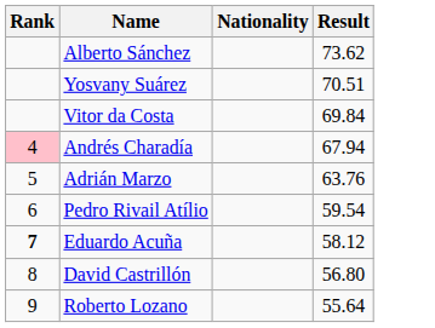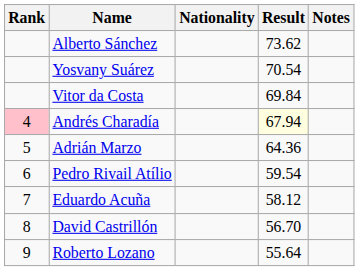 <table class="wikitable sortable" style="text-align:center;font-size:95%">
 <tr>
 <th>Rank</th>
 <th>Name</th>
 <th>Nationality</th>
 <th>Result</th>
+<th>Notes</th>
 </tr>
 <tr>
 <td></td>
 <td align=left><a href='#'>Alberto Sánchez</a></td>
 <td align=left></td>
 <td>73.62</td>
+<td></td>
 </tr>
 <tr>
 <td></td>
 <td align=left><a href='#'>Yosvany Suárez</a></td>
 <td align=left></td>
-<td>70.51</td>
+<td>70.54</td>
+<td></td>
 </tr>
 <tr>
 <td></td>
 <td align=left><a href='#'>Vitor da Costa</a></td>
 <td align=left></td>
 <td>69.84</td>
+<td></td>
 </tr>
 <tr>
 <td style="background: pink;">4</td>
 <td align=left><a href='#'>Andrés Charadía</a></td>
 <td align=left></td>
-<td>67.94</td>
+<td style="background: lightyellow;">67.94</td>
+<td></td>
 </tr>
 <tr>
 <td>5</td>
 <td align=left><a href='#'>Adrián Marzo</a></td>
 <td align=left></td>
-<td>63.76</td>
+<td>64.36</td>
+<td></td>
 </tr>
 <tr>
 <td>6</td>
 <td align=left><a href='#'>Pedro Rivail Atílio</a></td>
 <td align=left></td>
 <td>59.54</td>
+<td></td>
 </tr>
 <tr>
-<td><strong>7</strong></td>
+<td>7</td>
 <td align=left><a href='#'>Eduardo Acuña</a></td>
 <td align=left></td>
 <td>58.12</td>
+<td></td>
 </tr>
 <tr>
 <td>8</td>
 <td align=left><a href='#'>David Castrillón</a></td>
 <td align=left></td>
-<td>56.80</td>
+<td>56.70</td>
+<td></td>
 </tr>
 <tr>
 <td>9</td>
 <td align=left><a href='#'>Roberto Lozano</a></td>
 <td align=left></td>
 <td>55.64</td>
+<td></td>
 </tr>
 </table>
